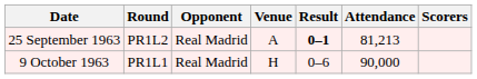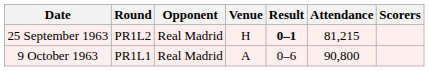 <table class="wikitable sortable" style="font-size:100%; text-align:center">
 <tr>
 <th>Date</th>
 <th>Round</th>
 <th>Opponent</th>
 <th>Venue</th>
 <th>Result</th>
 <th>Attendance</th>
 <th>Scorers</th>
 </tr>
 <tr bgcolor = "#FFEEEE">
 <td>25 September 1963</td>
 <td>PR1L2</td>
 <td>Real Madrid</td>
-<td>A</td>
+<td>H</td>
 <td><strong>0–1</strong></td>
-<td>81,213</td>
+<td>81,215</td>
 <td></td>
 </tr>
 <tr bgcolor = "#FFEEEE">
 <td>9 October 1963</td>
 <td>PR1L1</td>
 <td>Real Madrid</td>
-<td>H</td>
+<td>A</td>
 <td>0–6</td>
-<td>90,000</td>
+<td>90,800</td>
 <td></td>
 </tr>
 </table>
